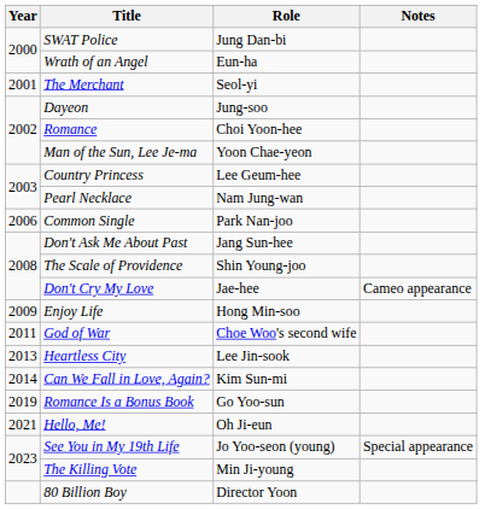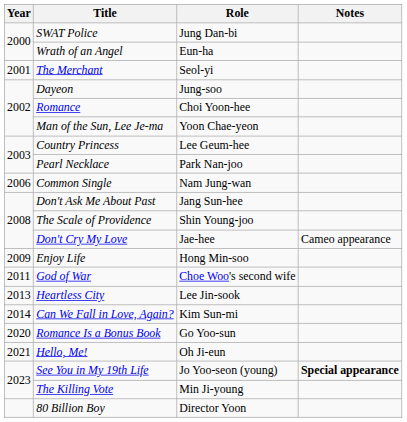 <table class="wikitable">
 <tr>
 <th>Year</th>
 <th>Title</th>
 <th>Role</th>
 <th>Notes</th>
 </tr>
 <tr>
 <td rowspan=2>2000</td>
 <td><em>SWAT Police</em></td>
 <td>Jung Dan-bi</td>
 <td></td>
 </tr>
 <tr>
 <td><em>Wrath of an Angel</em></td>
 <td>Eun-ha</td>
 <td></td>
 </tr>
 <tr>
 <td>2001</td>
 <td><em><a href='#'>The Merchant</a></em></td>
 <td>Seol-yi</td>
 <td></td>
 </tr>
 <tr>
 <td rowspan=3>2002</td>
 <td><em>Dayeon</em></td>
 <td>Jung-soo</td>
 <td></td>
 </tr>
 <tr>
 <td><em><a href='#'>Romance</a></em></td>
 <td>Choi Yoon-hee</td>
 <td></td>
 </tr>
 <tr>
 <td><em>Man of the Sun, Lee Je-ma</em></td>
 <td>Yoon Chae-yeon</td>
 <td></td>
 </tr>
 <tr>
 <td rowspan=2>2003</td>
 <td><em>Country Princess</em></td>
 <td>Lee Geum-hee</td>
 <td></td>
 </tr>
 <tr>
 <td><em>Pearl Necklace</em></td>
-<td>Nam Jung-wan</td>
+<td>Park Nan-joo</td>
 <td></td>
 </tr>
 <tr>
 <td>2006</td>
 <td><em>Common Single</em></td>
-<td>Park Nan-joo</td>
+<td>Nam Jung-wan</td>
 <td></td>
 </tr>
 <tr>
 <td rowspan=3>2008</td>
 <td><em>Don't Ask Me About Past</em></td>
 <td>Jang Sun-hee</td>
 <td></td>
 </tr>
 <tr>
 <td><em>The Scale of Providence</em></td>
 <td>Shin Young-joo</td>
 <td></td>
 </tr>
 <tr>
 <td><em><a href='#'>Don't Cry My Love</a></em></td>
 <td>Jae-hee</td>
 <td>Cameo appearance</td>
 </tr>
 <tr>
 <td>2009</td>
 <td><em>Enjoy Life</em></td>
 <td>Hong Min-soo</td>
 <td></td>
 </tr>
 <tr>
 <td>2011</td>
 <td><em><a href='#'>God of War</a></em></td>
 <td><a href='#'>Choe Woo</a>'s second wife</td>
 <td></td>
 </tr>
 <tr>
 <td>2013</td>
 <td><em><a href='#'>Heartless City</a></em></td>
 <td>Lee Jin-sook</td>
 <td></td>
 </tr>
 <tr>
 <td>2014</td>
 <td><em><a href='#'>Can We Fall in Love, Again?</a></em></td>
 <td>Kim Sun-mi</td>
 <td></td>
 </tr>
 <tr>
-<td>2019</td>
+<td>2020</td>
 <td><em><a href='#'>Romance Is a Bonus Book</a></em></td>
 <td>Go Yoo-sun</td>
 <td></td>
 </tr>
 <tr>
 <td>2021</td>
 <td><em><a href='#'>Hello, Me!</a></em></td>
 <td>Oh Ji-eun</td>
 <td></td>
 </tr>
 <tr>
 <td rowspan=2>2023</td>
 <td><em><a href='#'>See You in My 19th Life</a></em></td>
 <td>Jo Yoo-seon (young)</td>
-<td>Special appearance</td>
+<td><strong>Special appearance</strong></td>
 </tr>
 <tr>
 <td><em><a href='#'>The Killing Vote</a></em></td>
 <td>Min Ji-young</td>
 <td></td>
 </tr>
 <tr>
 <td></td>
 <td><em>80 Billion Boy</em></td>
 <td>Director Yoon</td>
 <td></td>
 </tr>
 </table>
